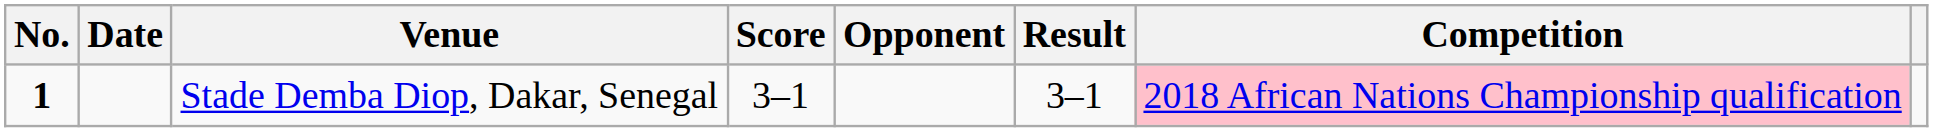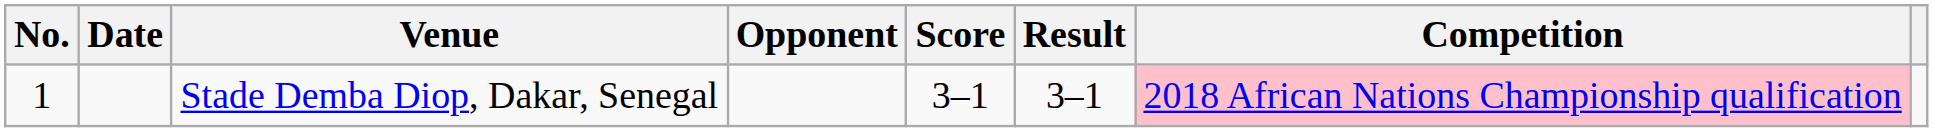 <table class="wikitable sortable">
 <tr>
 <th scope="col">No.</th>
 <th scope="col">Date</th>
 <th scope="col">Venue</th>
+<th scope="col">Opponent</th>
 <th scope="col">Score</th>
-<th scope="col">Opponent</th>
 <th scope="col">Result</th>
 <th scope="col">Competition</th>
 <th scope="col" class="unsortable"></th>
 </tr>
 <tr>
-<td align="center"><strong>1</strong></td>
+<td align="center">1</td>
 <td></td>
 <td><a href='#'>Stade Demba Diop</a>, Dakar, Senegal</td>
+<td></td>
 <td align="center">3–1</td>
-<td></td>
 <td align="center">3–1</td>
 <td style="background: pink;"><a href='#'>2018 African Nations Championship qualification</a></td>
 <td></td>
 </tr>
 </table>
